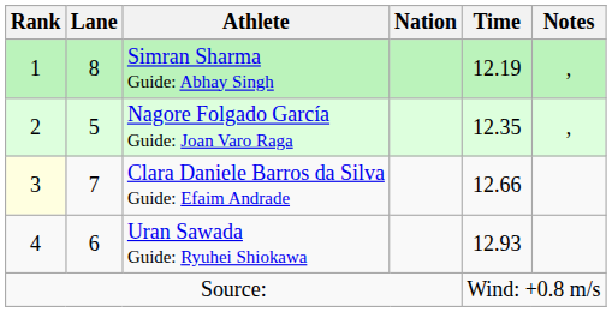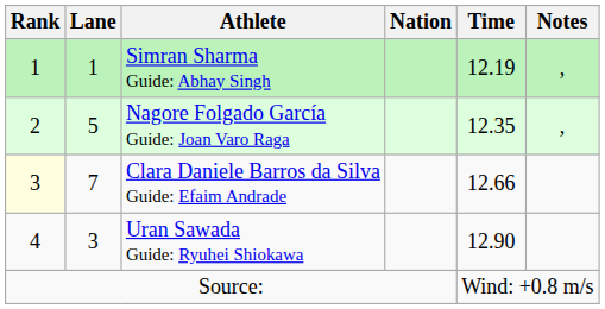 <table class="wikitable sortable" style="text-align:center">
 <tr>
 <th scope="col">Rank</th>
 <th scope="col">Lane</th>
 <th scope="col">Athlete</th>
 <th scope="col">Nation</th>
 <th scope="col">Time</th>
 <th scope="col">Notes</th>
 </tr>
 <tr bgcolor=bbf3bb>
 <td>1</td>
-<td>8</td>
+<td>1</td>
 <td align=left><a href='#'>Simran Sharma</a><br><small>Guide: <a href='#'>Abhay Singh</a></small></td>
 <td align=left></td>
 <td>12.19</td>
 <td>, </td>
 </tr>
 <tr bgcolor=ddffdd>
 <td>2</td>
 <td>5</td>
 <td align=left><a href='#'>Nagore Folgado García</a><br><small>Guide: <a href='#'>Joan Varo Raga</a></small></td>
 <td align=left></td>
 <td>12.35</td>
 <td>, </td>
 </tr>
 <tr>
 <td style="background: lightyellow;">3</td>
 <td>7</td>
 <td align=left><a href='#'>Clara Daniele Barros da Silva</a><br><small>Guide: <a href='#'>Efaim Andrade</a></small></td>
 <td align=left></td>
 <td>12.66</td>
 <td></td>
 </tr>
 <tr>
 <td>4</td>
-<td>6</td>
+<td>3</td>
 <td align=left><a href='#'>Uran Sawada</a><br><small>Guide: <a href='#'>Ryuhei Shiokawa</a></small></td>
 <td align=left></td>
-<td>12.93</td>
+<td>12.90</td>
 <td></td>
 </tr>
 <tr class="sortbottom">
 <td colspan=4>Source:</td>
 <td colspan="2">Wind: +0.8 m/s</td>
 </tr>
 </table>
